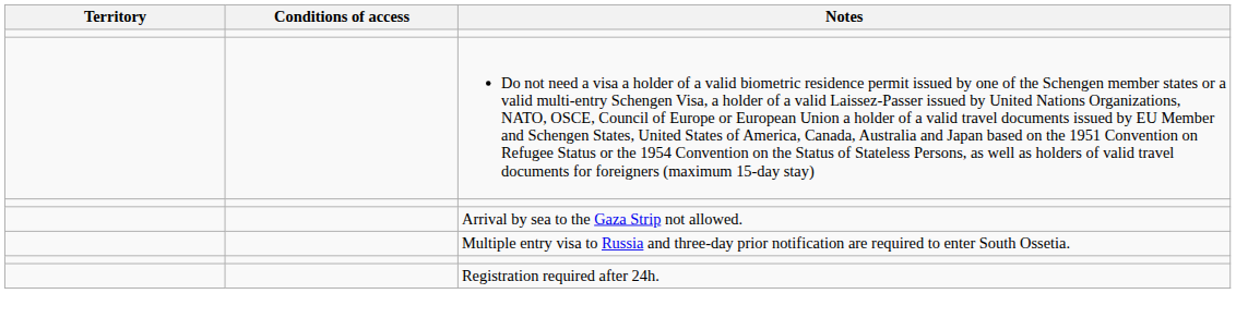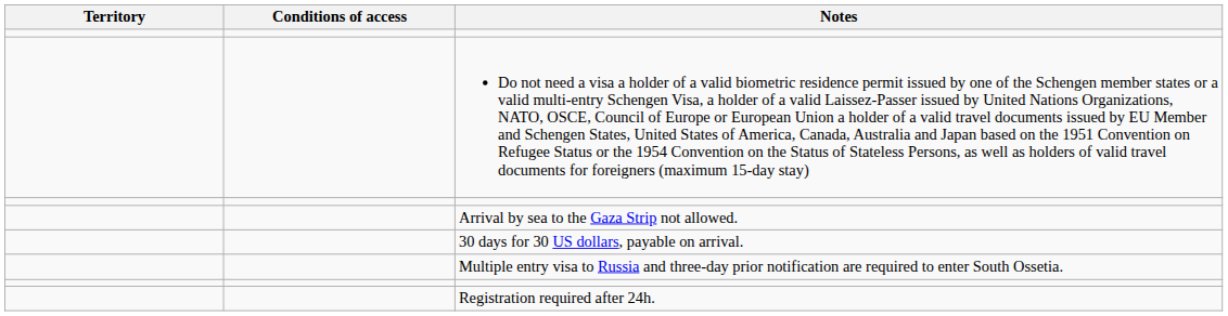 <table class="wikitable" style="text-align: left; table-layout: fixed;">
 <tr>
 <th style="width:18%;">Territory</th>
 <th style="width:19%;">Conditions of access</th>
 <th>Notes</th>
 </tr>
 <tr>
 <td></td>
 <td></td>
 <td></td>
 </tr>
 <tr>
 <td></td>
 <td></td>
 <td><br><ul><li>Do not need a visa a holder of a valid biometric residence permit issued by one of the Schengen member states or a valid multi-entry Schengen Visa, a holder of a valid Laissez-Passer issued by United Nations Organizations, NATO, OSCE, Council of Europe or European Union a holder of a valid travel documents issued by EU Member and Schengen States, United States of America, Canada, Australia and Japan based on the 1951 Convention on Refugee Status or the 1954 Convention on the Status of Stateless Persons, as well as holders of valid travel documents for foreigners (maximum 15-day stay)</li></ul></td>
 </tr>
 <tr>
 <td></td>
 <td></td>
 <td></td>
 </tr>
 <tr>
 <td></td>
 <td></td>
 <td>Arrival by sea to the <a href='#'>Gaza Strip</a> not allowed.</td>
 </tr>
 <tr>
 <td></td>
 <td></td>
+<td>30 days for 30 <a href='#'>US dollars</a>, payable on arrival.</td>
+</tr>
+<tr>
+<td></td>
+<td></td>
 <td>Multiple entry visa to <a href='#'>Russia</a> and three-day prior notification are required to enter South Ossetia.</td>
 </tr>
 <tr>
 <td></td>
 <td></td>
 <td></td>
 </tr>
 <tr>
 <td></td>
 <td></td>
 <td>Registration required after 24h.</td>
 </tr>
 </table>
